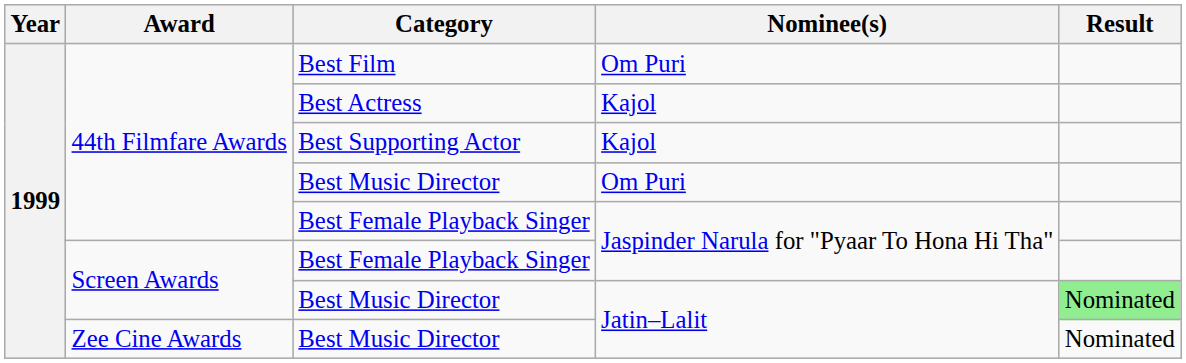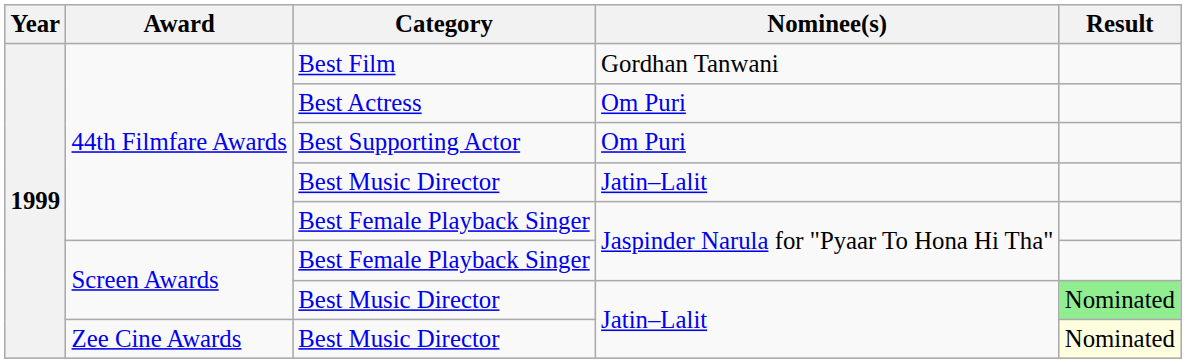 <table class="wikitable plainrowheaders sortable">
 <tr>
 <th scope="col">Year</th>
 <th scope="col">Award</th>
 <th scope="col">Category</th>
 <th scope="col">Nominee(s)</th>
 <th scope="col">Result</th>
 </tr>
 <tr>
 <th rowspan="8">1999</th>
 <td rowspan="5"><a href='#'>44th Filmfare Awards</a></td>
 <td><a href='#'>Best Film</a></td>
+<td>Gordhan Tanwani</td>
+<td></td>
+</tr>
+<tr>
+<td ""><a href='#'>Best Actress</a></td>
 <td><a href='#'>Om Puri</a></td>
 <td></td>
 </tr>
 <tr>
-<td ""><a href='#'>Best Actress</a></td>
-<td><a href='#'>Kajol</a></td>
-<td></td>
-</tr>
-<tr>
 <td><a href='#'>Best Supporting Actor</a></td>
-<td><a href='#'>Kajol</a></td>
+<td><a href='#'>Om Puri</a></td>
 <td></td>
 </tr>
 <tr>
 <td><a href='#'>Best Music Director</a></td>
-<td><a href='#'>Om Puri</a></td>
+<td><a href='#'>Jatin–Lalit</a></td>
 <td></td>
 </tr>
 <tr>
 <td><a href='#'>Best Female Playback Singer</a></td>
 <td rowspan="2"><a href='#'>Jaspinder Narula</a> for "Pyaar To Hona Hi Tha"</td>
 <td></td>
 </tr>
 <tr>
 <td rowspan="2"><a href='#'>Screen Awards</a></td>
 <td><a href='#'>Best Female Playback Singer</a></td>
 <td></td>
 </tr>
 <tr>
 <td><a href='#'>Best Music Director</a></td>
 <td rowspan="2"><a href='#'>Jatin–Lalit</a></td>
 <td style="background: lightgreen;">Nominated </td>
 </tr>
 <tr>
 <td><a href='#'>Zee Cine Awards</a></td>
 <td><a href='#'>Best Music Director</a></td>
-<td>Nominated  </td>
+<td style="background: lightyellow;">Nominated  </td>
 </tr>
 </table>
